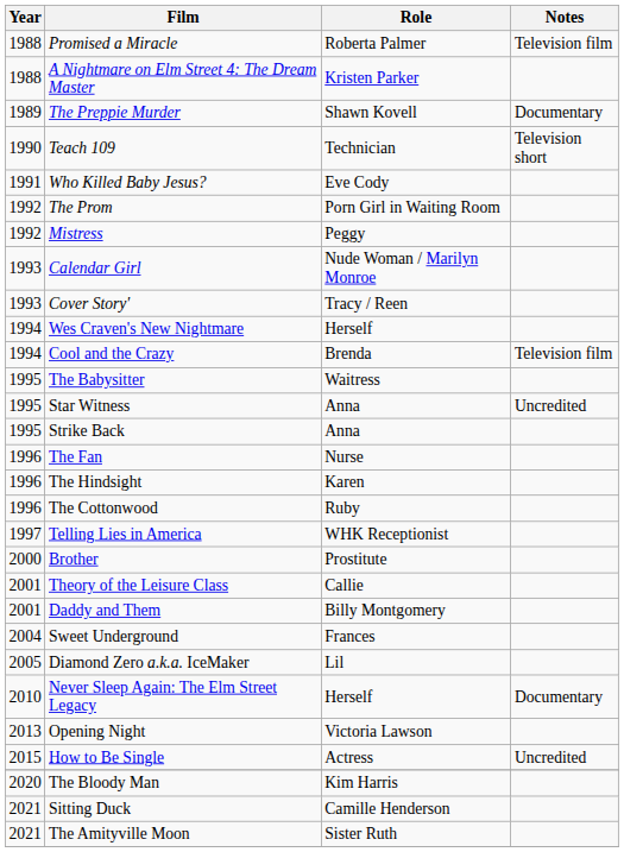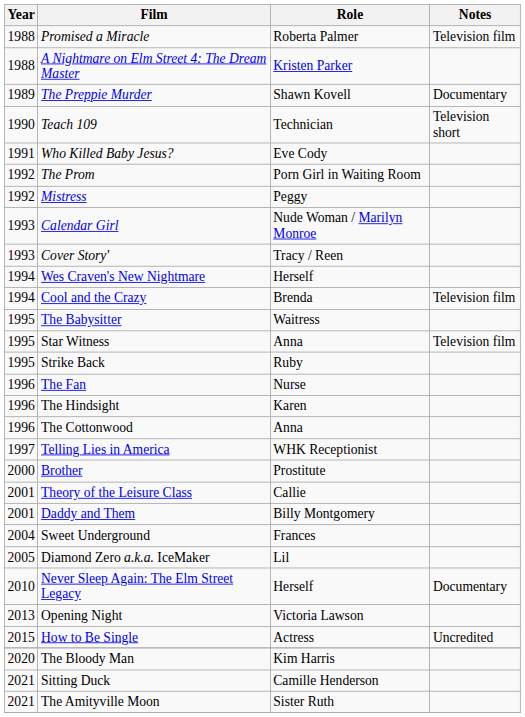 <table class="wikitable">
 <tr>
 <th>Year</th>
 <th>Film</th>
 <th>Role</th>
 <th>Notes</th>
 </tr>
 <tr>
 <td>1988</td>
 <td><em>Promised a Miracle</em></td>
 <td>Roberta Palmer</td>
 <td>Television film</td>
 </tr>
 <tr>
 <td>1988</td>
 <td><em><a href='#'>A Nightmare on Elm Street 4: The Dream Master</a></em></td>
 <td><a href='#'>Kristen Parker</a></td>
 <td></td>
 </tr>
 <tr>
 <td>1989</td>
 <td><em><a href='#'>The Preppie Murder</a></em></td>
 <td>Shawn Kovell</td>
 <td>Documentary</td>
 </tr>
 <tr>
 <td>1990</td>
 <td><em>Teach 109</em></td>
 <td>Technician</td>
 <td>Television short</td>
 </tr>
 <tr>
 <td>1991</td>
 <td><em>Who Killed Baby Jesus?</em></td>
 <td>Eve Cody</td>
 <td></td>
 </tr>
 <tr>
 <td>1992</td>
 <td><em>The Prom</em></td>
 <td>Porn Girl in Waiting Room</td>
 <td></td>
 </tr>
 <tr>
 <td>1992</td>
 <td><em><a href='#'>Mistress</a></em></td>
 <td>Peggy</td>
 <td></td>
 </tr>
 <tr>
 <td>1993</td>
 <td><em><a href='#'>Calendar Girl</a></em></td>
 <td>Nude Woman / <a href='#'>Marilyn Monroe</a></td>
 <td></td>
 </tr>
 <tr>
 <td>1993</td>
 <td><em>Cover Story'</td>
 <td>Tracy / Reen</td>
 <td></td>
 </tr>
 <tr>
 <td>1994</td>
 <td></em><a href='#'>Wes Craven's New Nightmare</a><em></td>
 <td>Herself</td>
 <td></td>
 </tr>
 <tr>
 <td>1994</td>
 <td></em><a href='#'>Cool and the Crazy</a><em></td>
 <td>Brenda</td>
 <td>Television film</td>
 </tr>
 <tr>
 <td>1995</td>
 <td></em><a href='#'>The Babysitter</a><em></td>
 <td>Waitress</td>
 <td></td>
 </tr>
 <tr>
 <td>1995</td>
 <td></em>Star Witness<em></td>
 <td>Anna</td>
-<td>Uncredited</td>
+<td>Television film</td>
 </tr>
 <tr>
 <td>1995</td>
 <td></em>Strike Back<em></td>
-<td>Anna</td>
+<td>Ruby</td>
 <td></td>
 </tr>
 <tr>
 <td>1996</td>
 <td></em><a href='#'>The Fan</a><em></td>
 <td>Nurse</td>
 <td></td>
 </tr>
 <tr>
 <td>1996</td>
 <td></em>The Hindsight<em></td>
 <td>Karen</td>
 <td></td>
 </tr>
 <tr>
 <td>1996</td>
 <td></em>The Cottonwood<em></td>
-<td>Ruby</td>
+<td>Anna</td>
 <td></td>
 </tr>
 <tr>
 <td>1997</td>
 <td></em><a href='#'>Telling Lies in America</a><em></td>
 <td>WHK Receptionist</td>
 <td></td>
 </tr>
 <tr>
 <td>2000</td>
 <td></em><a href='#'>Brother</a><em></td>
 <td>Prostitute</td>
 <td></td>
 </tr>
 <tr>
 <td>2001</td>
 <td></em><a href='#'>Theory of the Leisure Class</a><em></td>
 <td>Callie</td>
 <td></td>
 </tr>
 <tr>
 <td>2001</td>
 <td></em><a href='#'>Daddy and Them</a><em></td>
 <td>Billy Montgomery</td>
 <td></td>
 </tr>
 <tr>
 <td>2004</td>
 <td></em>Sweet Underground<em></td>
 <td>Frances</td>
 <td></td>
 </tr>
 <tr>
 <td>2005</td>
 <td></em>Diamond Zero<em> a.k.a. </em>IceMaker<em></td>
 <td>Lil</td>
 <td></td>
 </tr>
 <tr>
 <td>2010</td>
 <td></em><a href='#'>Never Sleep Again: The Elm Street Legacy</a><em></td>
 <td>Herself</td>
 <td>Documentary</td>
 </tr>
 <tr>
 <td>2013</td>
 <td></em>Opening Night<em></td>
 <td>Victoria Lawson</td>
 <td></td>
 </tr>
 <tr>
 <td>2015</td>
 <td></em><a href='#'>How to Be Single</a><em></td>
 <td>Actress</td>
 <td>Uncredited</td>
 </tr>
 <tr>
 </tr>
 <tr>
 <td>2020</td>
 <td></em>The Bloody Man<em></td>
 <td>Kim Harris</td>
 <td></td>
 </tr>
 <tr>
 <td>2021</td>
 <td></em>Sitting Duck<em></td>
 <td>Camille Henderson</td>
 <td></td>
 </tr>
 <tr>
 <td>2021</td>
 <td></em>The Amityville Moon<em></td>
 <td>Sister Ruth</td>
 <td></td>
 </tr>
 <tr>
 </tr>
 </table>
